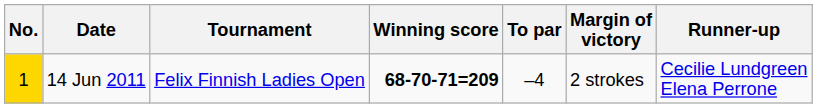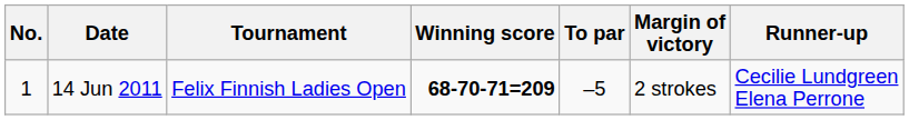 <table class="wikitable " style="font-size:95%;">
 <tr>
 <th>No.</th>
 <th>Date</th>
 <th>Tournament</th>
 <th>Winning score</th>
 <th>To par</th>
 <th>Margin of<br>victory</th>
 <th>Runner-up</th>
 </tr>
 <tr>
-<td align=center style="background: gold;">1</td>
+<td align=center>1</td>
 <td align=right>14 Jun <a href='#'>2011</a></td>
 <td><a href='#'>Felix Finnish Ladies Open</a></td>
 <td align=right><strong>68-70-71=209</strong></td>
-<td align=center>–4</td>
+<td align=center>–5</td>
 <td>2 strokes</td>
 <td> <a href='#'>Cecilie Lundgreen</a><br> <a href='#'>Elena Perrone</a></td>
 </tr>
 </table>
